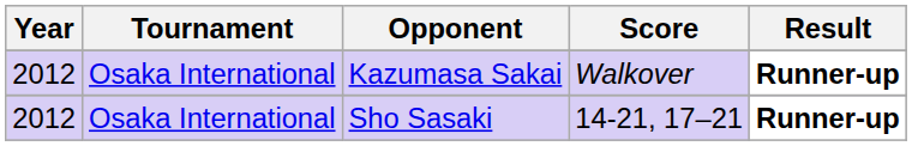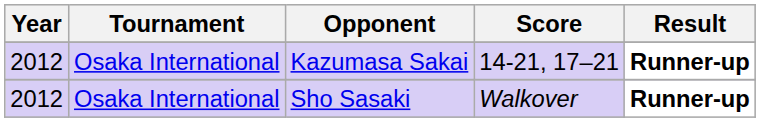 <table class="sortable wikitable" style="font-size: 95%;">
 <tr>
 <th>Year</th>
 <th>Tournament</th>
 <th>Opponent</th>
 <th>Score</th>
 <th>Result</th>
 </tr>
 <tr>
 </tr>
 <tr style="background:#D8CEF6">
 <td align="center">2012</td>
 <td align="left"><a href='#'>Osaka International</a></td>
 <td align="left"> <a href='#'>Kazumasa Sakai</a></td>
-<td align="left"><em>Walkover</em></td>
+<td align="left">14-21, 17–21</td>
 <td style="text-align:left; background:white"> <strong>Runner-up</strong></td>
 </tr>
 <tr>
 </tr>
 <tr style="background:#D8CEF6">
 <td align="center">2012</td>
 <td align="left"><a href='#'>Osaka International</a></td>
 <td align="left"> <a href='#'>Sho Sasaki</a></td>
-<td align="left">14-21, 17–21</td>
+<td align="left"><em>Walkover</em></td>
 <td style="text-align:left; background:white"> <strong>Runner-up</strong></td>
 </tr>
 </table>
